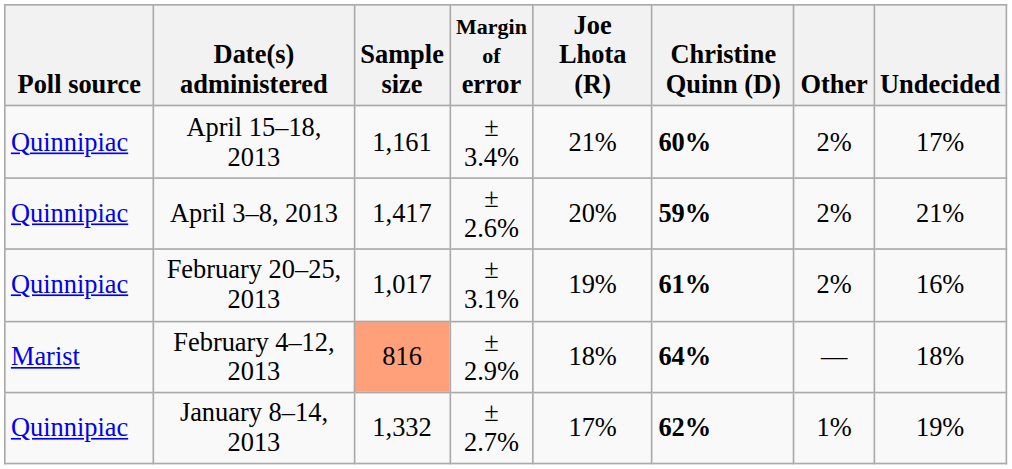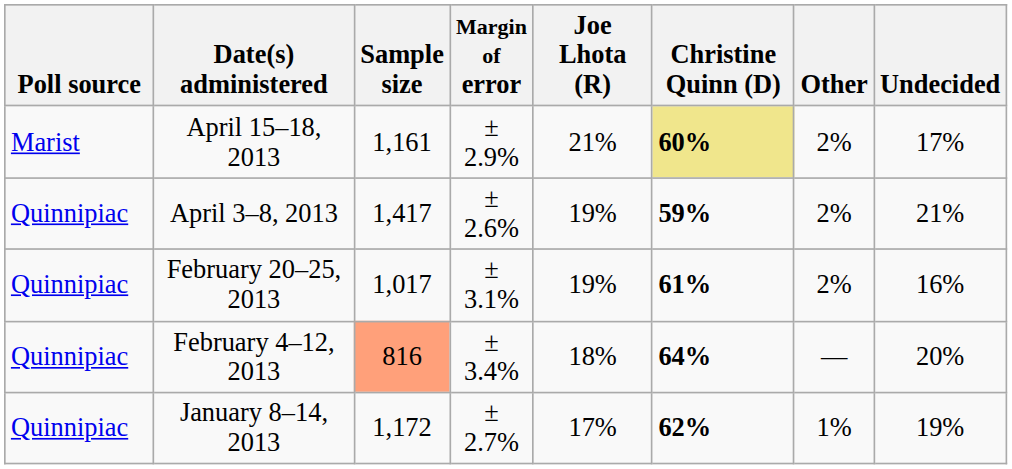 <table class="wikitable">
 <tr valign= bottom>
 <th style="width:100px;">Poll source</th>
 <th style="width:150px;">Date(s)<br>administered</th>
 <th class=small>Sample<br>size</th>
 <th><small>Margin of</small><br>error</th>
 <th style="width:100px;">Joe<br>Lhota (R)</th>
 <th style="width:100px;">Christine<br>Quinn (D)</th>
 <th>Other</th>
 <th>Undecided</th>
 </tr>
 <tr>
-<td><a href='#'>Quinnipiac</a></td>
+<td><a href='#'>Marist</a></td>
 <td align=center>April 15–18, 2013</td>
 <td align=center>1,161</td>
-<td align=center>± 3.4%</td>
+<td align=center>± 2.9%</td>
 <td align=center>21%</td>
-<td><strong>60%</strong></td>
+<td style="background: khaki;"><strong>60%</strong></td>
 <td align=center>2%</td>
 <td align=center>17%</td>
 </tr>
 <tr>
 <td><a href='#'>Quinnipiac</a></td>
 <td align=center>April 3–8, 2013</td>
 <td align=center>1,417</td>
 <td align=center>± 2.6%</td>
-<td align=center>20%</td>
+<td align=center>19%</td>
 <td><strong>59%</strong></td>
 <td align=center>2%</td>
 <td align=center>21%</td>
 </tr>
 <tr>
 <td><a href='#'>Quinnipiac</a></td>
 <td align=center>February 20–25, 2013</td>
 <td align=center>1,017</td>
 <td align=center>± 3.1%</td>
 <td align=center>19%</td>
 <td><strong>61%</strong></td>
 <td align=center>2%</td>
 <td align=center>16%</td>
 </tr>
 <tr>
-<td><a href='#'>Marist</a></td>
+<td><a href='#'>Quinnipiac</a></td>
 <td align=center>February 4–12, 2013</td>
 <td align=center style="background: lightsalmon;">816</td>
-<td align=center>± 2.9%</td>
+<td align=center>± 3.4%</td>
 <td align=center>18%</td>
 <td><strong>64%</strong></td>
 <td align=center>—</td>
-<td align=center>18%</td>
+<td align=center>20%</td>
 </tr>
 <tr>
 <td><a href='#'>Quinnipiac</a></td>
 <td align=center>January 8–14, 2013</td>
-<td align=center>1,332</td>
+<td align=center>1,172</td>
 <td align=center>± 2.7%</td>
 <td align=center>17%</td>
 <td><strong>62%</strong></td>
 <td align=center>1%</td>
 <td align=center>19%</td>
 </tr>
 </table>
